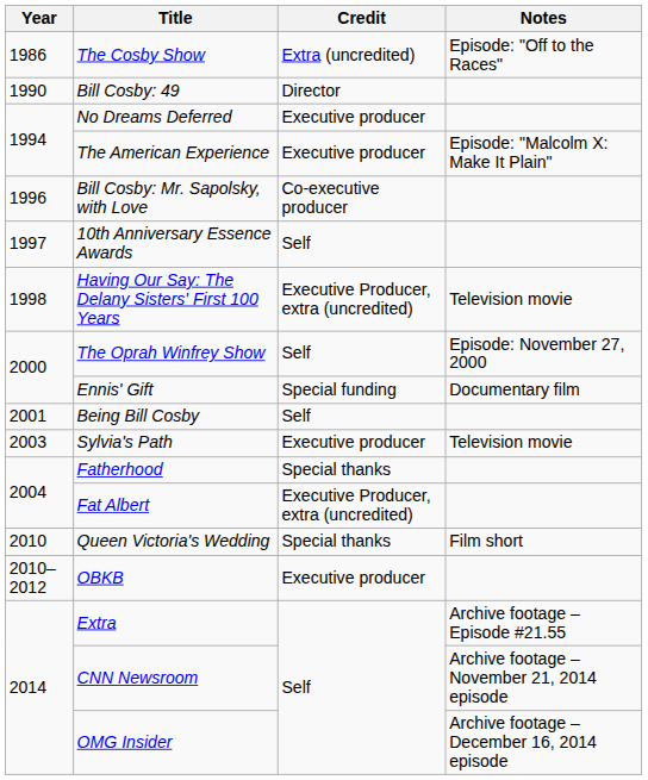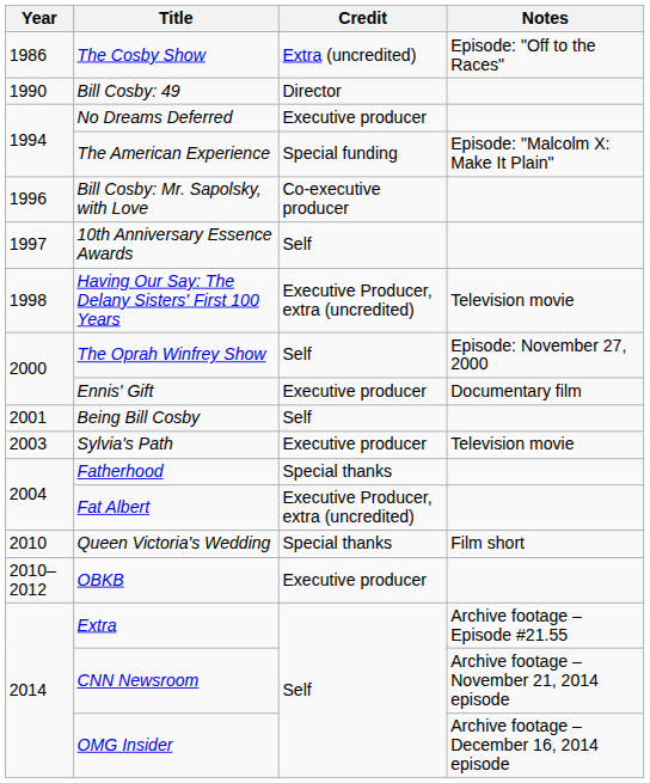 <table class="wikitable">
 <tr>
 <th>Year</th>
 <th>Title</th>
 <th>Credit</th>
 <th>Notes</th>
 </tr>
 <tr>
 <td>1986</td>
 <td><em><a href='#'>The Cosby Show</a></em></td>
 <td><a href='#'>Extra</a> (uncredited)</td>
 <td>Episode: "Off to the Races"</td>
 </tr>
 <tr>
 <td>1990</td>
 <td><em>Bill Cosby: 49</em></td>
 <td>Director</td>
 <td></td>
 </tr>
 <tr>
 <td rowspan="2">1994</td>
 <td><em>No Dreams Deferred</em></td>
 <td>Executive producer</td>
 <td></td>
 </tr>
 <tr>
 <td><em>The American Experience</em></td>
-<td>Executive producer</td>
+<td>Special funding</td>
 <td>Episode: "Malcolm X: Make It Plain"</td>
 </tr>
 <tr>
 <td>1996</td>
 <td><em>Bill Cosby: Mr. Sapolsky, with Love</em></td>
 <td>Co-executive producer</td>
 <td></td>
 </tr>
 <tr>
 <td>1997</td>
 <td><em>10th Anniversary Essence Awards</em></td>
 <td>Self</td>
 <td></td>
 </tr>
 <tr>
 <td>1998</td>
 <td><em><a href='#'>Having Our Say: The Delany Sisters' First 100 Years</a></em></td>
 <td>Executive Producer, extra (uncredited)</td>
 <td>Television movie</td>
 </tr>
 <tr>
 <td rowspan="2">2000</td>
 <td><em><a href='#'>The Oprah Winfrey Show</a></em></td>
 <td>Self</td>
 <td>Episode: November 27, 2000</td>
 </tr>
 <tr>
 <td><em>Ennis' Gift</em></td>
-<td>Special funding</td>
+<td>Executive producer</td>
 <td>Documentary film</td>
 </tr>
 <tr>
 <td>2001</td>
 <td><em>Being Bill Cosby</em></td>
 <td>Self</td>
 <td></td>
 </tr>
 <tr>
 <td>2003</td>
 <td><em>Sylvia's Path</em></td>
 <td>Executive producer</td>
 <td>Television movie</td>
 </tr>
 <tr>
 <td rowspan="2">2004</td>
 <td><em><a href='#'>Fatherhood</a></em></td>
 <td>Special thanks</td>
 <td></td>
 </tr>
 <tr>
 <td><em><a href='#'>Fat Albert</a></em></td>
 <td>Executive Producer, extra (uncredited)</td>
 <td></td>
 </tr>
 <tr>
 <td>2010</td>
 <td><em>Queen Victoria's Wedding</em></td>
 <td>Special thanks</td>
 <td>Film short</td>
 </tr>
 <tr>
 <td>2010–2012</td>
 <td><em><a href='#'>OBKB</a></em></td>
 <td>Executive producer</td>
 <td></td>
 </tr>
 <tr>
 <td rowspan="3">2014</td>
 <td><em><a href='#'>Extra</a></em></td>
 <td rowspan="3">Self</td>
 <td>Archive footage – Episode #21.55</td>
 </tr>
 <tr>
 <td><em><a href='#'>CNN Newsroom</a></em></td>
 <td>Archive footage – November 21, 2014 episode</td>
 </tr>
 <tr>
 <td><em><a href='#'>OMG Insider</a></em></td>
 <td>Archive footage – December 16, 2014 episode</td>
 </tr>
 </table>
